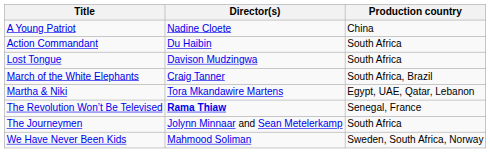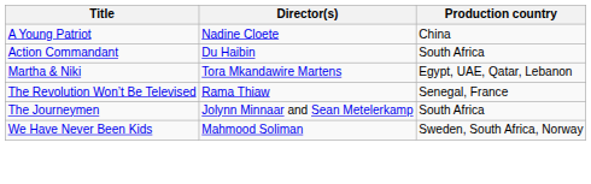 <table class="wikitable">
 <tr>
 <th>Title</th>
 <th>Director(s)</th>
 <th>Production country</th>
 </tr>
 <tr>
 <td><a href='#'>A Young Patriot</a></td>
 <td><a href='#'>Nadine Cloete</a></td>
 <td>China</td>
 </tr>
 <tr>
 <td><a href='#'>Action Commandant</a></td>
 <td><a href='#'>Du Haibin</a></td>
 <td>South Africa</td>
 </tr>
 <tr>
-<td><a href='#'>Lost Tongue</a></td>
-<td><a href='#'>Davison Mudzingwa</a></td>
-<td>South Africa</td>
-</tr>
-<tr>
-<td><a href='#'>March of the White Elephants</a></td>
-<td><a href='#'>Craig Tanner</a></td>
-<td>South Africa, Brazil</td>
-</tr>
-<tr>
 <td><a href='#'>Martha & Niki</a></td>
 <td><a href='#'>Tora Mkandawire Martens</a></td>
 <td>Egypt, UAE, Qatar, Lebanon</td>
 </tr>
 <tr>
 <td><a href='#'>The Revolution Won’t Be Televised</a></td>
-<td><strong><a href='#'>Rama Thiaw</a></strong></td>
+<td><a href='#'>Rama Thiaw</a></td>
 <td>Senegal, France</td>
 </tr>
 <tr>
 <td><a href='#'>The Journeymen</a></td>
 <td><a href='#'>Jolynn Minnaar</a> and <a href='#'>Sean Metelerkamp</a></td>
 <td>South Africa</td>
 </tr>
 <tr>
 <td><a href='#'>We Have Never Been Kids</a></td>
 <td><a href='#'>Mahmood Soliman</a></td>
 <td>Sweden, South Africa, Norway</td>
 </tr>
 </table>
